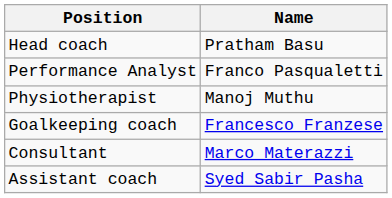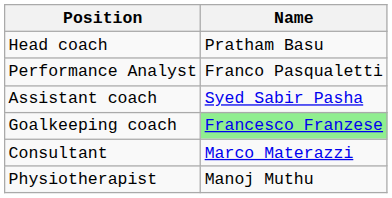 <table class="wikitable">
 <tr>
 <th>Position</th>
 <th>Name</th>
 </tr>
 <tr>
 <td>Head coach</td>
 <td> Pratham Basu</td>
 </tr>
 <tr>
 <td>Performance Analyst</td>
 <td> Franco Pasqualetti</td>
 </tr>
 <tr>
-<td>Physiotherapist</td>
-<td> Manoj Muthu</td>
+<td>Assistant coach</td>
+<td> <a href='#'>Syed Sabir Pasha</a></td>
 </tr>
 <tr>
 <td>Goalkeeping coach</td>
-<td> <a href='#'>Francesco Franzese</a></td>
+<td style="background: lightgreen;"> <a href='#'>Francesco Franzese</a></td>
 </tr>
 <tr>
 <td>Consultant</td>
 <td> <a href='#'>Marco Materazzi</a></td>
 </tr>
 <tr>
-<td>Assistant coach</td>
-<td> <a href='#'>Syed Sabir Pasha</a></td>
+<td>Physiotherapist</td>
+<td> Manoj Muthu</td>
 </tr>
 </table>
